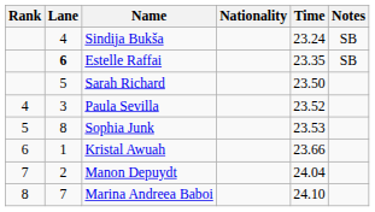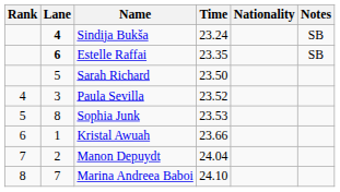 <table class="wikitable sortable" style="text-align:center">
 <tr>
 <th>Rank</th>
 <th>Lane</th>
 <th>Name</th>
+<th>Time</th>
 <th>Nationality</th>
-<th>Time</th>
 <th>Notes</th>
 </tr>
 <tr>
 <td></td>
-<td>4</td>
+<td><strong>4</strong></td>
 <td align=left><a href='#'>Sindija Bukša</a></td>
+<td>23.24</td>
 <td align=left></td>
-<td>23.24</td>
 <td>SB</td>
 </tr>
 <tr>
 <td></td>
 <td><strong>6</strong></td>
 <td align=left><a href='#'>Estelle Raffai</a></td>
+<td>23.35</td>
 <td align=left></td>
-<td>23.35</td>
 <td>SB</td>
 </tr>
 <tr>
 <td></td>
 <td>5</td>
 <td align=left><a href='#'>Sarah Richard</a></td>
+<td>23.50</td>
 <td align=left></td>
-<td>23.50</td>
 <td></td>
 </tr>
 <tr>
 <td>4</td>
 <td>3</td>
 <td align=left><a href='#'>Paula Sevilla</a></td>
+<td>23.52</td>
 <td align=left></td>
-<td>23.52</td>
 <td></td>
 </tr>
 <tr>
 <td>5</td>
 <td>8</td>
 <td align=left><a href='#'>Sophia Junk</a></td>
+<td>23.53</td>
 <td align=left></td>
-<td>23.53</td>
 <td></td>
 </tr>
 <tr>
 <td>6</td>
 <td>1</td>
 <td align=left><a href='#'>Kristal Awuah</a></td>
+<td>23.66</td>
 <td align=left></td>
-<td>23.66</td>
 <td></td>
 </tr>
 <tr>
 <td>7</td>
 <td>2</td>
 <td align=left><a href='#'>Manon Depuydt</a></td>
+<td>24.04</td>
 <td align=left></td>
-<td>24.04</td>
 <td></td>
 </tr>
 <tr>
 <td>8</td>
 <td>7</td>
 <td align=left><a href='#'>Marina Andreea Baboi</a></td>
+<td>24.10</td>
 <td align=left></td>
-<td>24.10</td>
 <td></td>
 </tr>
 </table>
